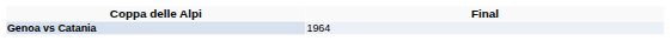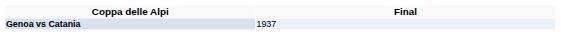 <table style="background: #f9f9f9; border: 2px #aaa solid; border-collapse: collapse; border-color: white; color:black; font-size: 95%;" width="850" cellspacing="0" border= "1">
 <tr>
 <th width="250">Coppa delle Alpi</th>
 <th width="300">Final</th>
 </tr>
 <tr style="font-size: 90%;">
 <td bgcolor="#d8e2ee"><strong>Genoa vs Catania </strong></td>
-<td bgcolor="#ecf1f7">1964</td>
+<td bgcolor="#ecf1f7">1937</td>
 </tr>
 </table>
